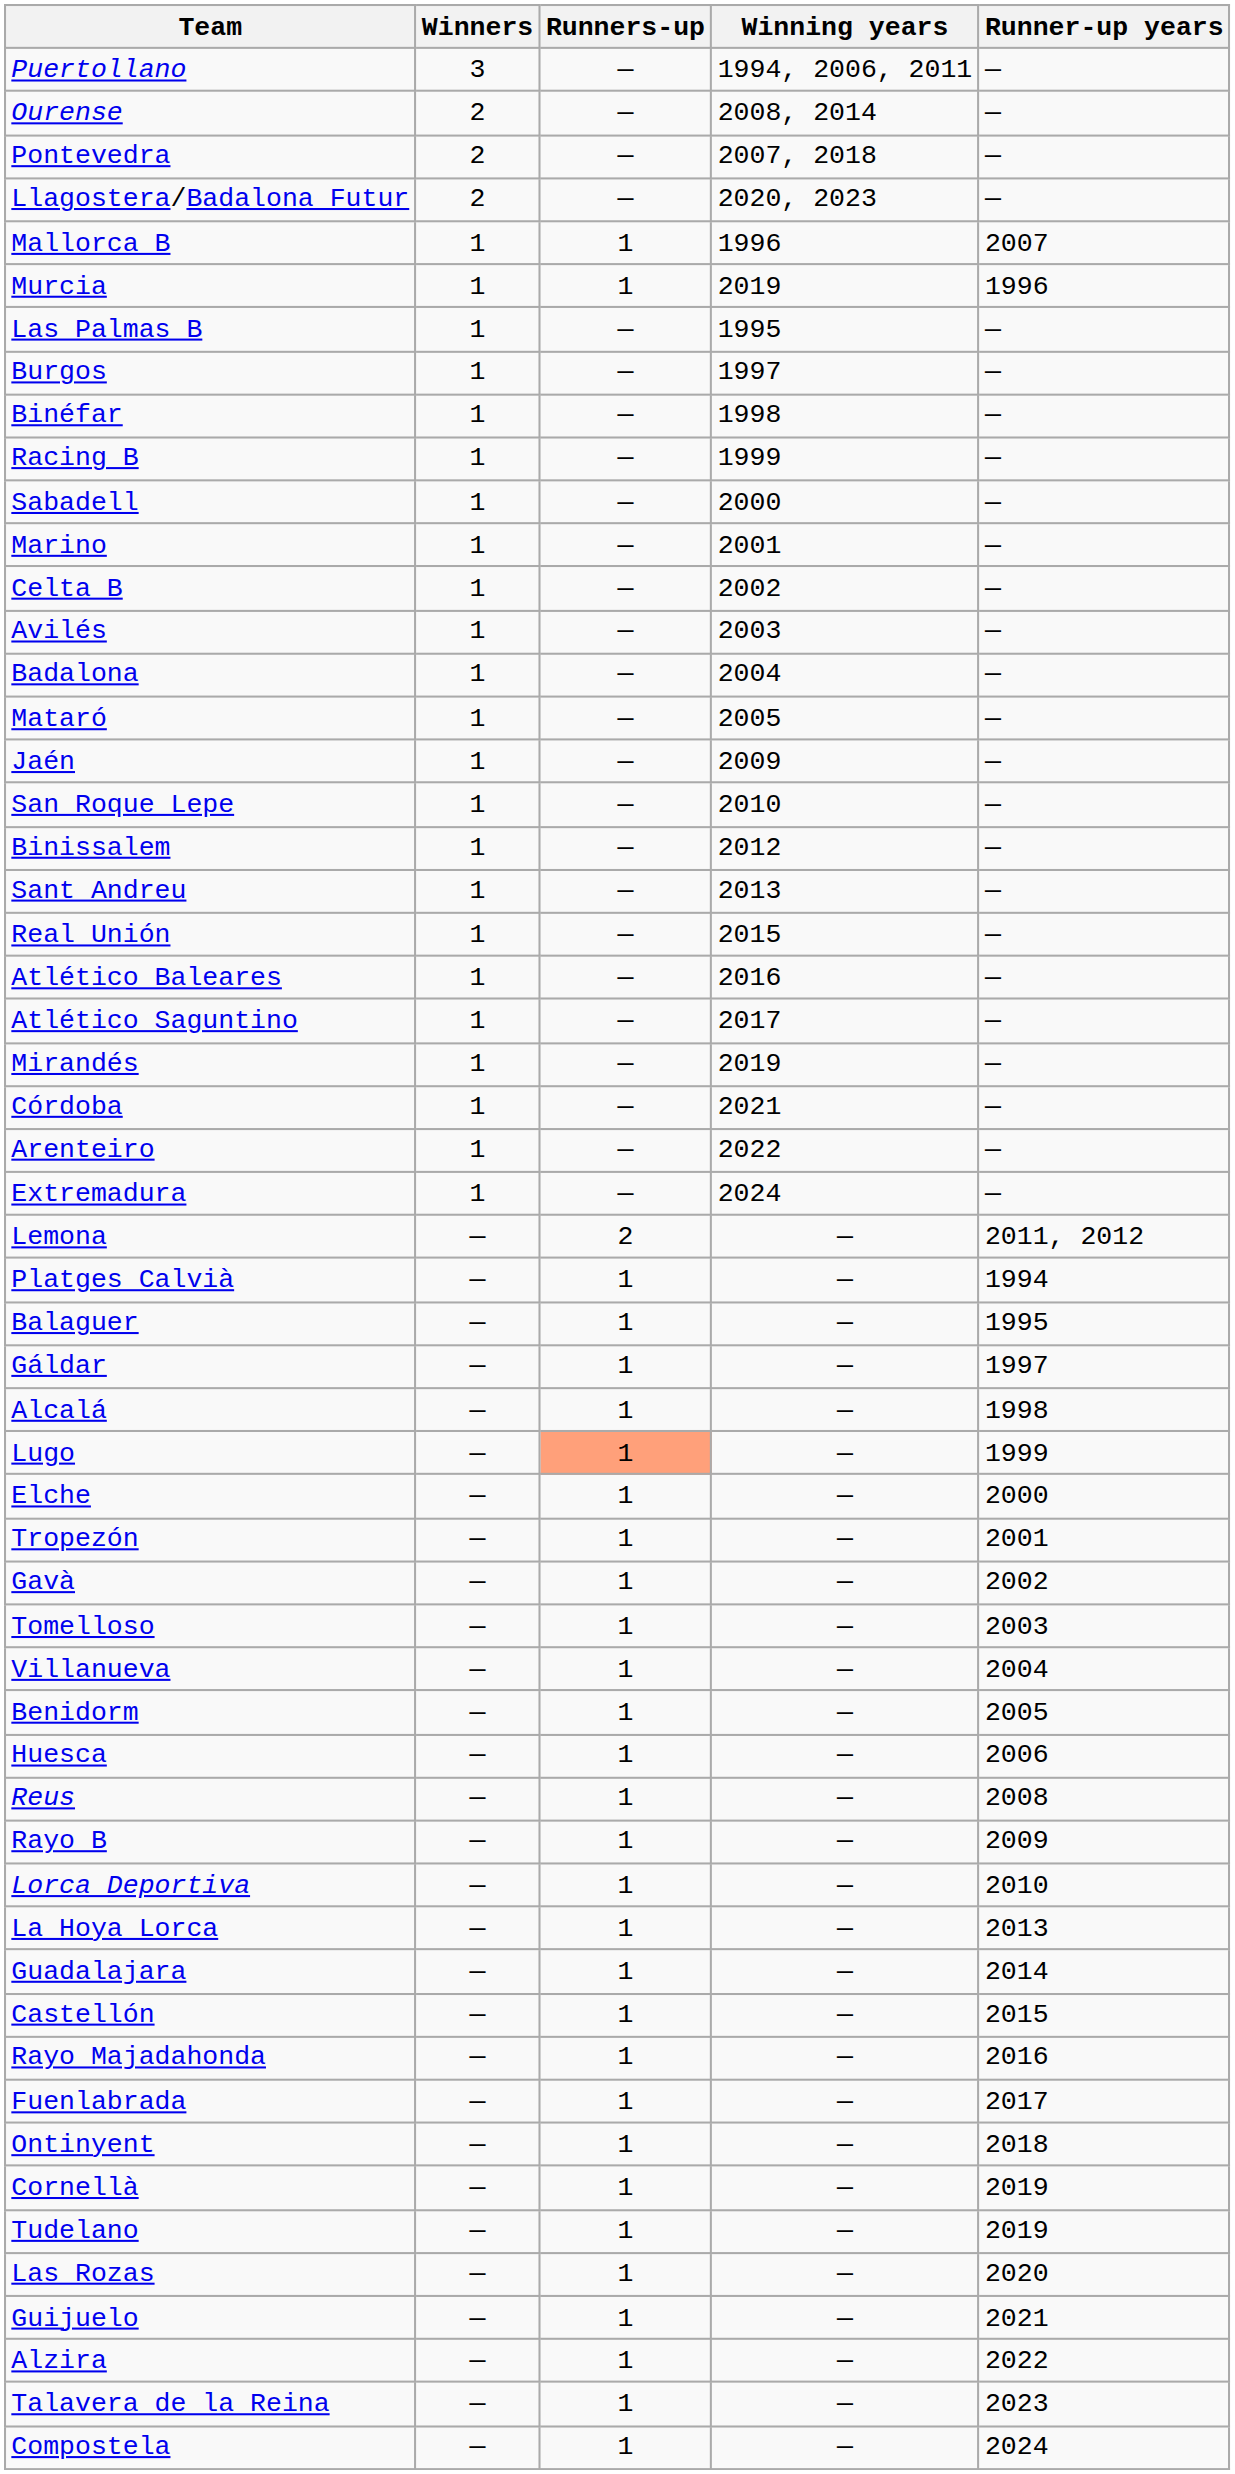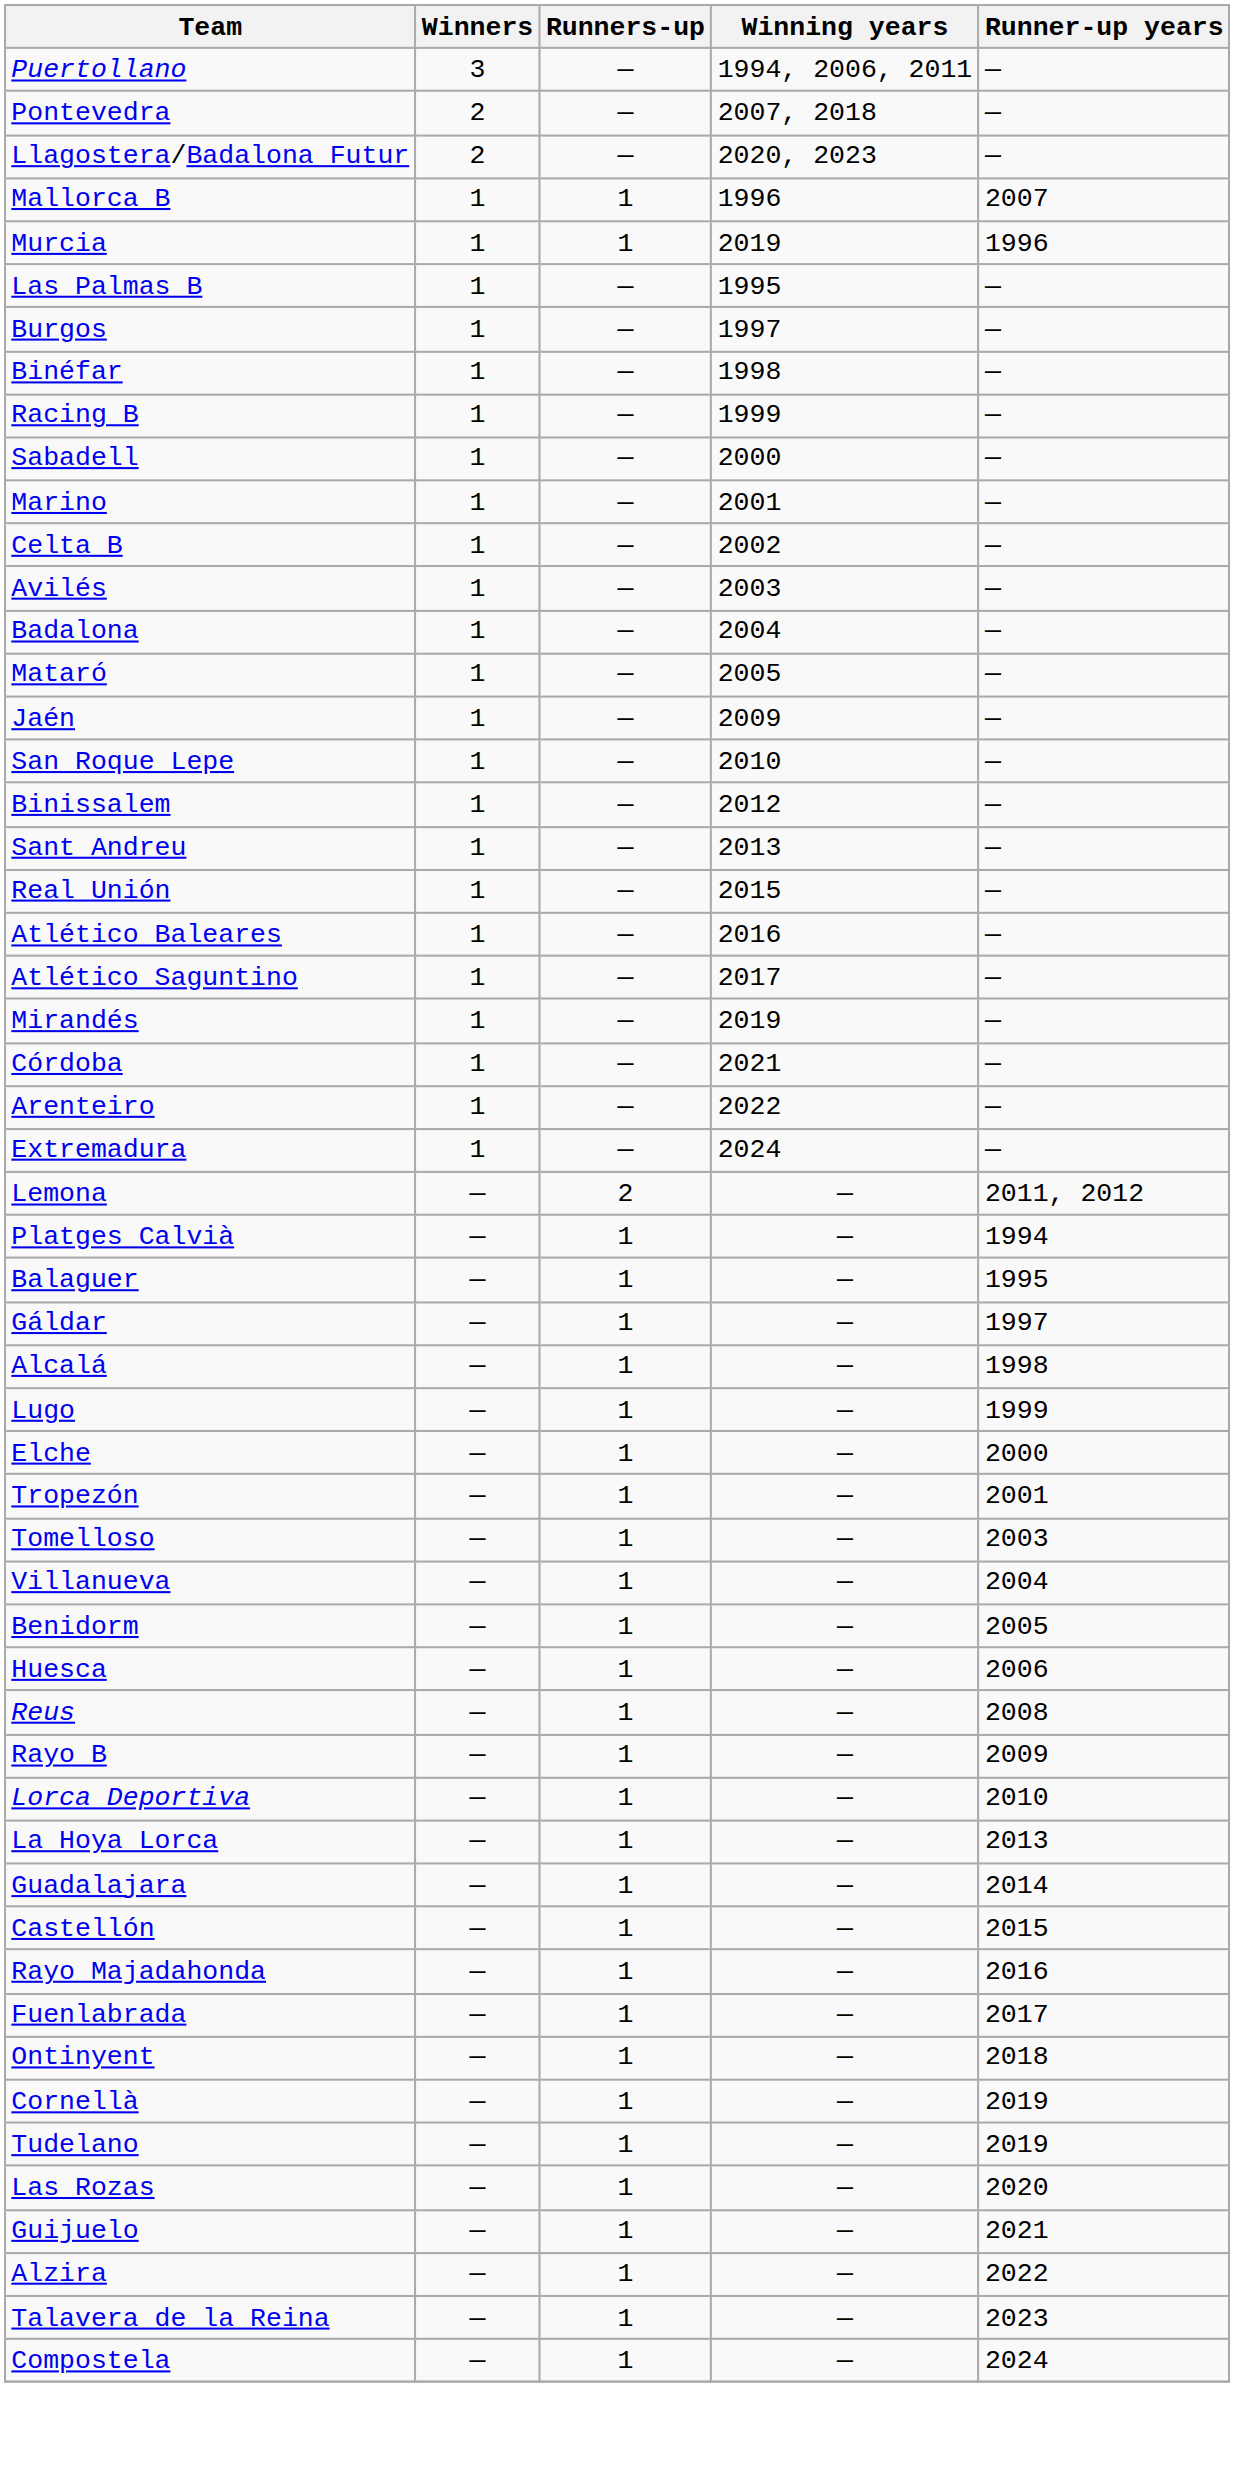 <table class="wikitable sortable" border="1">
 <tr>
 <th>Team</th>
 <th>Winners</th>
 <th>Runners-up</th>
 <th class="unsortable">Winning years</th>
 <th class="unsortable">Runner-up years</th>
 </tr>
 <tr>
 <td><em><a href='#'>Puertollano</a></em></td>
 <td align=center>3</td>
 <td align=center>—</td>
 <td>1994, 2006, 2011</td>
-<td>—</td>
-</tr>
-<tr>
-<td><em><a href='#'>Ourense</a></em></td>
-<td align=center>2</td>
-<td align=center>—</td>
-<td>2008, 2014</td>
 <td>—</td>
 </tr>
 <tr>
 <td><a href='#'>Pontevedra</a></td>
 <td align=center>2</td>
 <td align=center>—</td>
 <td>2007, 2018</td>
 <td>—</td>
 </tr>
 <tr>
 <td><a href='#'>Llagostera</a>/<a href='#'>Badalona Futur</a></td>
 <td align=center>2</td>
 <td align=center>—</td>
 <td>2020, 2023</td>
 <td>—</td>
 </tr>
 <tr>
 <td><a href='#'>Mallorca B</a></td>
 <td align=center>1</td>
 <td align=center>1</td>
 <td>1996</td>
 <td>2007</td>
 </tr>
 <tr>
 <td><a href='#'>Murcia</a></td>
 <td align=center>1</td>
 <td align=center>1</td>
 <td>2019</td>
 <td>1996</td>
 </tr>
 <tr>
 <td><a href='#'>Las Palmas B</a></td>
 <td align=center>1</td>
 <td align=center>—</td>
 <td>1995</td>
 <td>—</td>
 </tr>
 <tr>
 <td><a href='#'>Burgos</a></td>
 <td align=center>1</td>
 <td align=center>—</td>
 <td>1997</td>
 <td>—</td>
 </tr>
 <tr>
 <td><a href='#'>Binéfar</a></td>
 <td align=center>1</td>
 <td align=center>—</td>
 <td>1998</td>
 <td>—</td>
 </tr>
 <tr>
 <td><a href='#'>Racing B</a></td>
 <td align=center>1</td>
 <td align=center>—</td>
 <td>1999</td>
 <td>—</td>
 </tr>
 <tr>
 <td><a href='#'>Sabadell</a></td>
 <td align=center>1</td>
 <td align=center>—</td>
 <td>2000</td>
 <td>—</td>
 </tr>
 <tr>
 <td><a href='#'>Marino</a></td>
 <td align=center>1</td>
 <td align=center>—</td>
 <td>2001</td>
 <td>—</td>
 </tr>
 <tr>
 <td><a href='#'>Celta B</a></td>
 <td align=center>1</td>
 <td align=center>—</td>
 <td>2002</td>
 <td>—</td>
 </tr>
 <tr>
 <td><a href='#'>Avilés</a></td>
 <td align=center>1</td>
 <td align=center>—</td>
 <td>2003</td>
 <td>—</td>
 </tr>
 <tr>
 <td><a href='#'>Badalona</a></td>
 <td align=center>1</td>
 <td align=center>—</td>
 <td>2004</td>
 <td>—</td>
 </tr>
 <tr>
 <td><a href='#'>Mataró</a></td>
 <td align=center>1</td>
 <td align=center>—</td>
 <td>2005</td>
 <td>—</td>
 </tr>
 <tr>
 <td><a href='#'>Jaén</a></td>
 <td align=center>1</td>
 <td align=center>—</td>
 <td>2009</td>
 <td>—</td>
 </tr>
 <tr>
 <td><a href='#'>San Roque Lepe</a></td>
 <td align=center>1</td>
 <td align=center>—</td>
 <td>2010</td>
 <td>—</td>
 </tr>
 <tr>
 <td><a href='#'>Binissalem</a></td>
 <td align=center>1</td>
 <td align=center>—</td>
 <td>2012</td>
 <td>—</td>
 </tr>
 <tr>
 <td><a href='#'>Sant Andreu</a></td>
 <td align=center>1</td>
 <td align=center>—</td>
 <td>2013</td>
 <td>—</td>
 </tr>
 <tr>
 <td><a href='#'>Real Unión</a></td>
 <td align=center>1</td>
 <td align=center>—</td>
 <td>2015</td>
 <td>—</td>
 </tr>
 <tr>
 <td><a href='#'>Atlético Baleares</a></td>
 <td align=center>1</td>
 <td align=center>—</td>
 <td>2016</td>
 <td>—</td>
 </tr>
 <tr>
 <td><a href='#'>Atlético Saguntino</a></td>
 <td align=center>1</td>
 <td align=center>—</td>
 <td>2017</td>
 <td>—</td>
 </tr>
 <tr>
 <td><a href='#'>Mirandés</a></td>
 <td align=center>1</td>
 <td align=center>—</td>
 <td>2019</td>
 <td>—</td>
 </tr>
 <tr>
 <td><a href='#'>Córdoba</a></td>
 <td align=center>1</td>
 <td align=center>—</td>
 <td>2021</td>
 <td>—</td>
 </tr>
 <tr>
 <td><a href='#'>Arenteiro</a></td>
 <td align=center>1</td>
 <td align=center>—</td>
 <td>2022</td>
 <td>—</td>
 </tr>
 <tr>
 <td><a href='#'>Extremadura</a></td>
 <td align=center>1</td>
 <td align=center>—</td>
 <td>2024</td>
 <td>—</td>
 </tr>
 <tr>
 <td><a href='#'>Lemona</a></td>
 <td align=center>—</td>
 <td align=center>2</td>
 <td align=center>—</td>
 <td>2011, 2012</td>
 </tr>
 <tr>
 <td><a href='#'>Platges Calvià</a></td>
 <td align=center>—</td>
 <td align=center>1</td>
 <td align=center>—</td>
 <td>1994</td>
 </tr>
 <tr>
 <td><a href='#'>Balaguer</a></td>
 <td align=center>—</td>
 <td align=center>1</td>
 <td align=center>—</td>
 <td>1995</td>
 </tr>
 <tr>
 <td><a href='#'>Gáldar</a></td>
 <td align=center>—</td>
 <td align=center>1</td>
 <td align=center>—</td>
 <td>1997</td>
 </tr>
 <tr>
 <td><a href='#'>Alcalá</a></td>
 <td align=center>—</td>
 <td align=center>1</td>
 <td align=center>—</td>
 <td>1998</td>
 </tr>
 <tr>
 <td><a href='#'>Lugo</a></td>
 <td align=center>—</td>
-<td align=center style="background: lightsalmon;">1</td>
+<td align=center>1</td>
 <td align=center>—</td>
 <td>1999</td>
 </tr>
 <tr>
 <td><a href='#'>Elche</a></td>
 <td align=center>—</td>
 <td align=center>1</td>
 <td align=center>—</td>
 <td>2000</td>
 </tr>
 <tr>
 <td><a href='#'>Tropezón</a></td>
 <td align=center>—</td>
 <td align=center>1</td>
 <td align=center>—</td>
 <td>2001</td>
-</tr>
-<tr>
-<td><a href='#'>Gavà</a></td>
-<td align=center>—</td>
-<td align=center>1</td>
-<td align=center>—</td>
-<td>2002</td>
 </tr>
 <tr>
 <td><a href='#'>Tomelloso</a></td>
 <td align=center>—</td>
 <td align=center>1</td>
 <td align=center>—</td>
 <td>2003</td>
 </tr>
 <tr>
 <td><a href='#'>Villanueva</a></td>
 <td align=center>—</td>
 <td align=center>1</td>
 <td align=center>—</td>
 <td>2004</td>
 </tr>
 <tr>
 <td><a href='#'>Benidorm</a></td>
 <td align=center>—</td>
 <td align=center>1</td>
 <td align=center>—</td>
 <td>2005</td>
 </tr>
 <tr>
 <td><a href='#'>Huesca</a></td>
 <td align=center>—</td>
 <td align=center>1</td>
 <td align=center>—</td>
 <td>2006</td>
 </tr>
 <tr>
 <td><em><a href='#'>Reus</a></em></td>
 <td align=center>—</td>
 <td align=center>1</td>
 <td align=center>—</td>
 <td>2008</td>
 </tr>
 <tr>
 <td><a href='#'>Rayo B</a></td>
 <td align=center>—</td>
 <td align=center>1</td>
 <td align=center>—</td>
 <td>2009</td>
 </tr>
 <tr>
 <td><em><a href='#'>Lorca Deportiva</a></em></td>
 <td align=center>—</td>
 <td align=center>1</td>
 <td align=center>—</td>
 <td>2010</td>
 </tr>
 <tr>
 <td><a href='#'>La Hoya Lorca</a></td>
 <td align=center>—</td>
 <td align=center>1</td>
 <td align=center>—</td>
 <td>2013</td>
 </tr>
 <tr>
 <td><a href='#'>Guadalajara</a></td>
 <td align=center>—</td>
 <td align=center>1</td>
 <td align=center>—</td>
 <td>2014</td>
 </tr>
 <tr>
 <td><a href='#'>Castellón</a></td>
 <td align=center>—</td>
 <td align=center>1</td>
 <td align=center>—</td>
 <td>2015</td>
 </tr>
 <tr>
 <td><a href='#'>Rayo Majadahonda</a></td>
 <td align=center>—</td>
 <td align=center>1</td>
 <td align=center>—</td>
 <td>2016</td>
 </tr>
 <tr>
 <td><a href='#'>Fuenlabrada</a></td>
 <td align=center>—</td>
 <td align=center>1</td>
 <td align=center>—</td>
 <td>2017</td>
 </tr>
 <tr>
 <td><a href='#'>Ontinyent</a></td>
 <td align=center>—</td>
 <td align=center>1</td>
 <td align=center>—</td>
 <td>2018</td>
 </tr>
 <tr>
 <td><a href='#'>Cornellà</a></td>
 <td align=center>—</td>
 <td align=center>1</td>
 <td align=center>—</td>
 <td>2019</td>
 </tr>
 <tr>
 <td><a href='#'>Tudelano</a></td>
 <td align=center>—</td>
 <td align=center>1</td>
 <td align=center>—</td>
 <td>2019</td>
 </tr>
 <tr>
 <td><a href='#'>Las Rozas</a></td>
 <td align=center>—</td>
 <td align=center>1</td>
 <td align=center>—</td>
 <td>2020</td>
 </tr>
 <tr>
 <td><a href='#'>Guijuelo</a></td>
 <td align=center>—</td>
 <td align=center>1</td>
 <td align=center>—</td>
 <td>2021</td>
 </tr>
 <tr>
 <td><a href='#'>Alzira</a></td>
 <td align=center>—</td>
 <td align=center>1</td>
 <td align=center>—</td>
 <td>2022</td>
 </tr>
 <tr>
 <td><a href='#'>Talavera de la Reina</a></td>
 <td align=center>—</td>
 <td align=center>1</td>
 <td align=center>—</td>
 <td>2023</td>
 </tr>
 <tr>
 <td><a href='#'>Compostela</a></td>
 <td align=center>—</td>
 <td align=center>1</td>
 <td align=center>—</td>
 <td>2024</td>
 </tr>
 <tr>
 </tr>
 </table>
